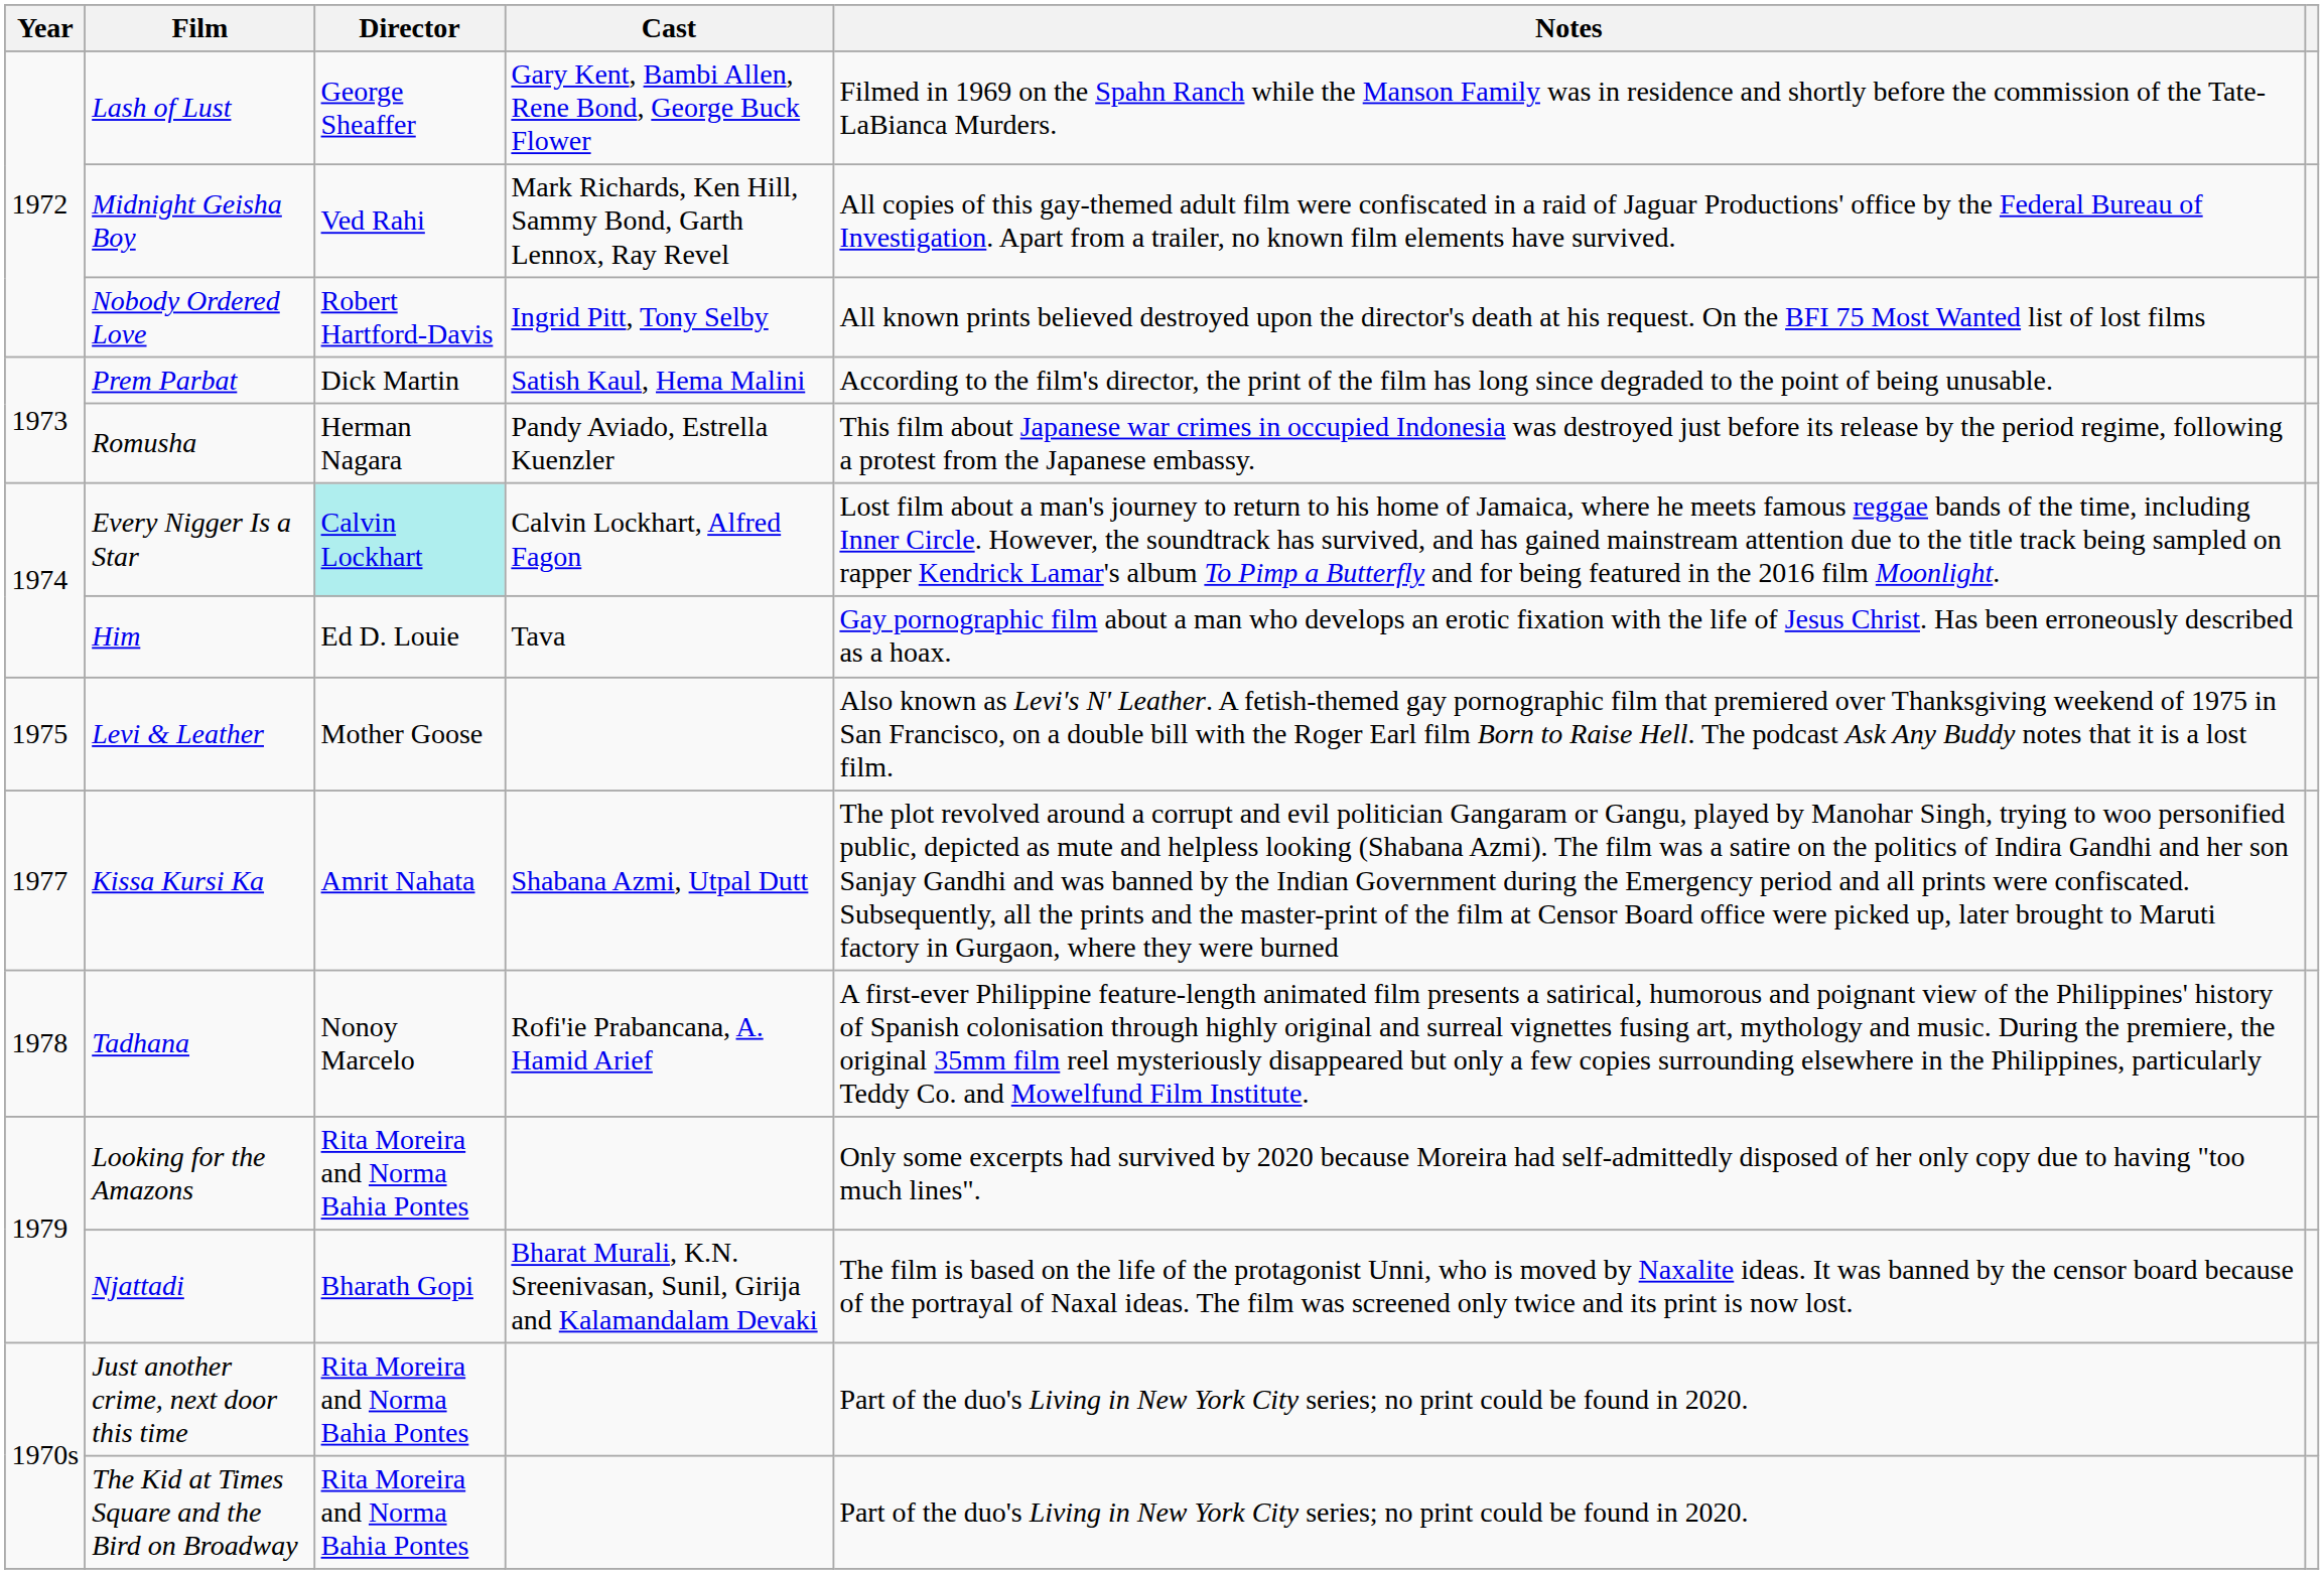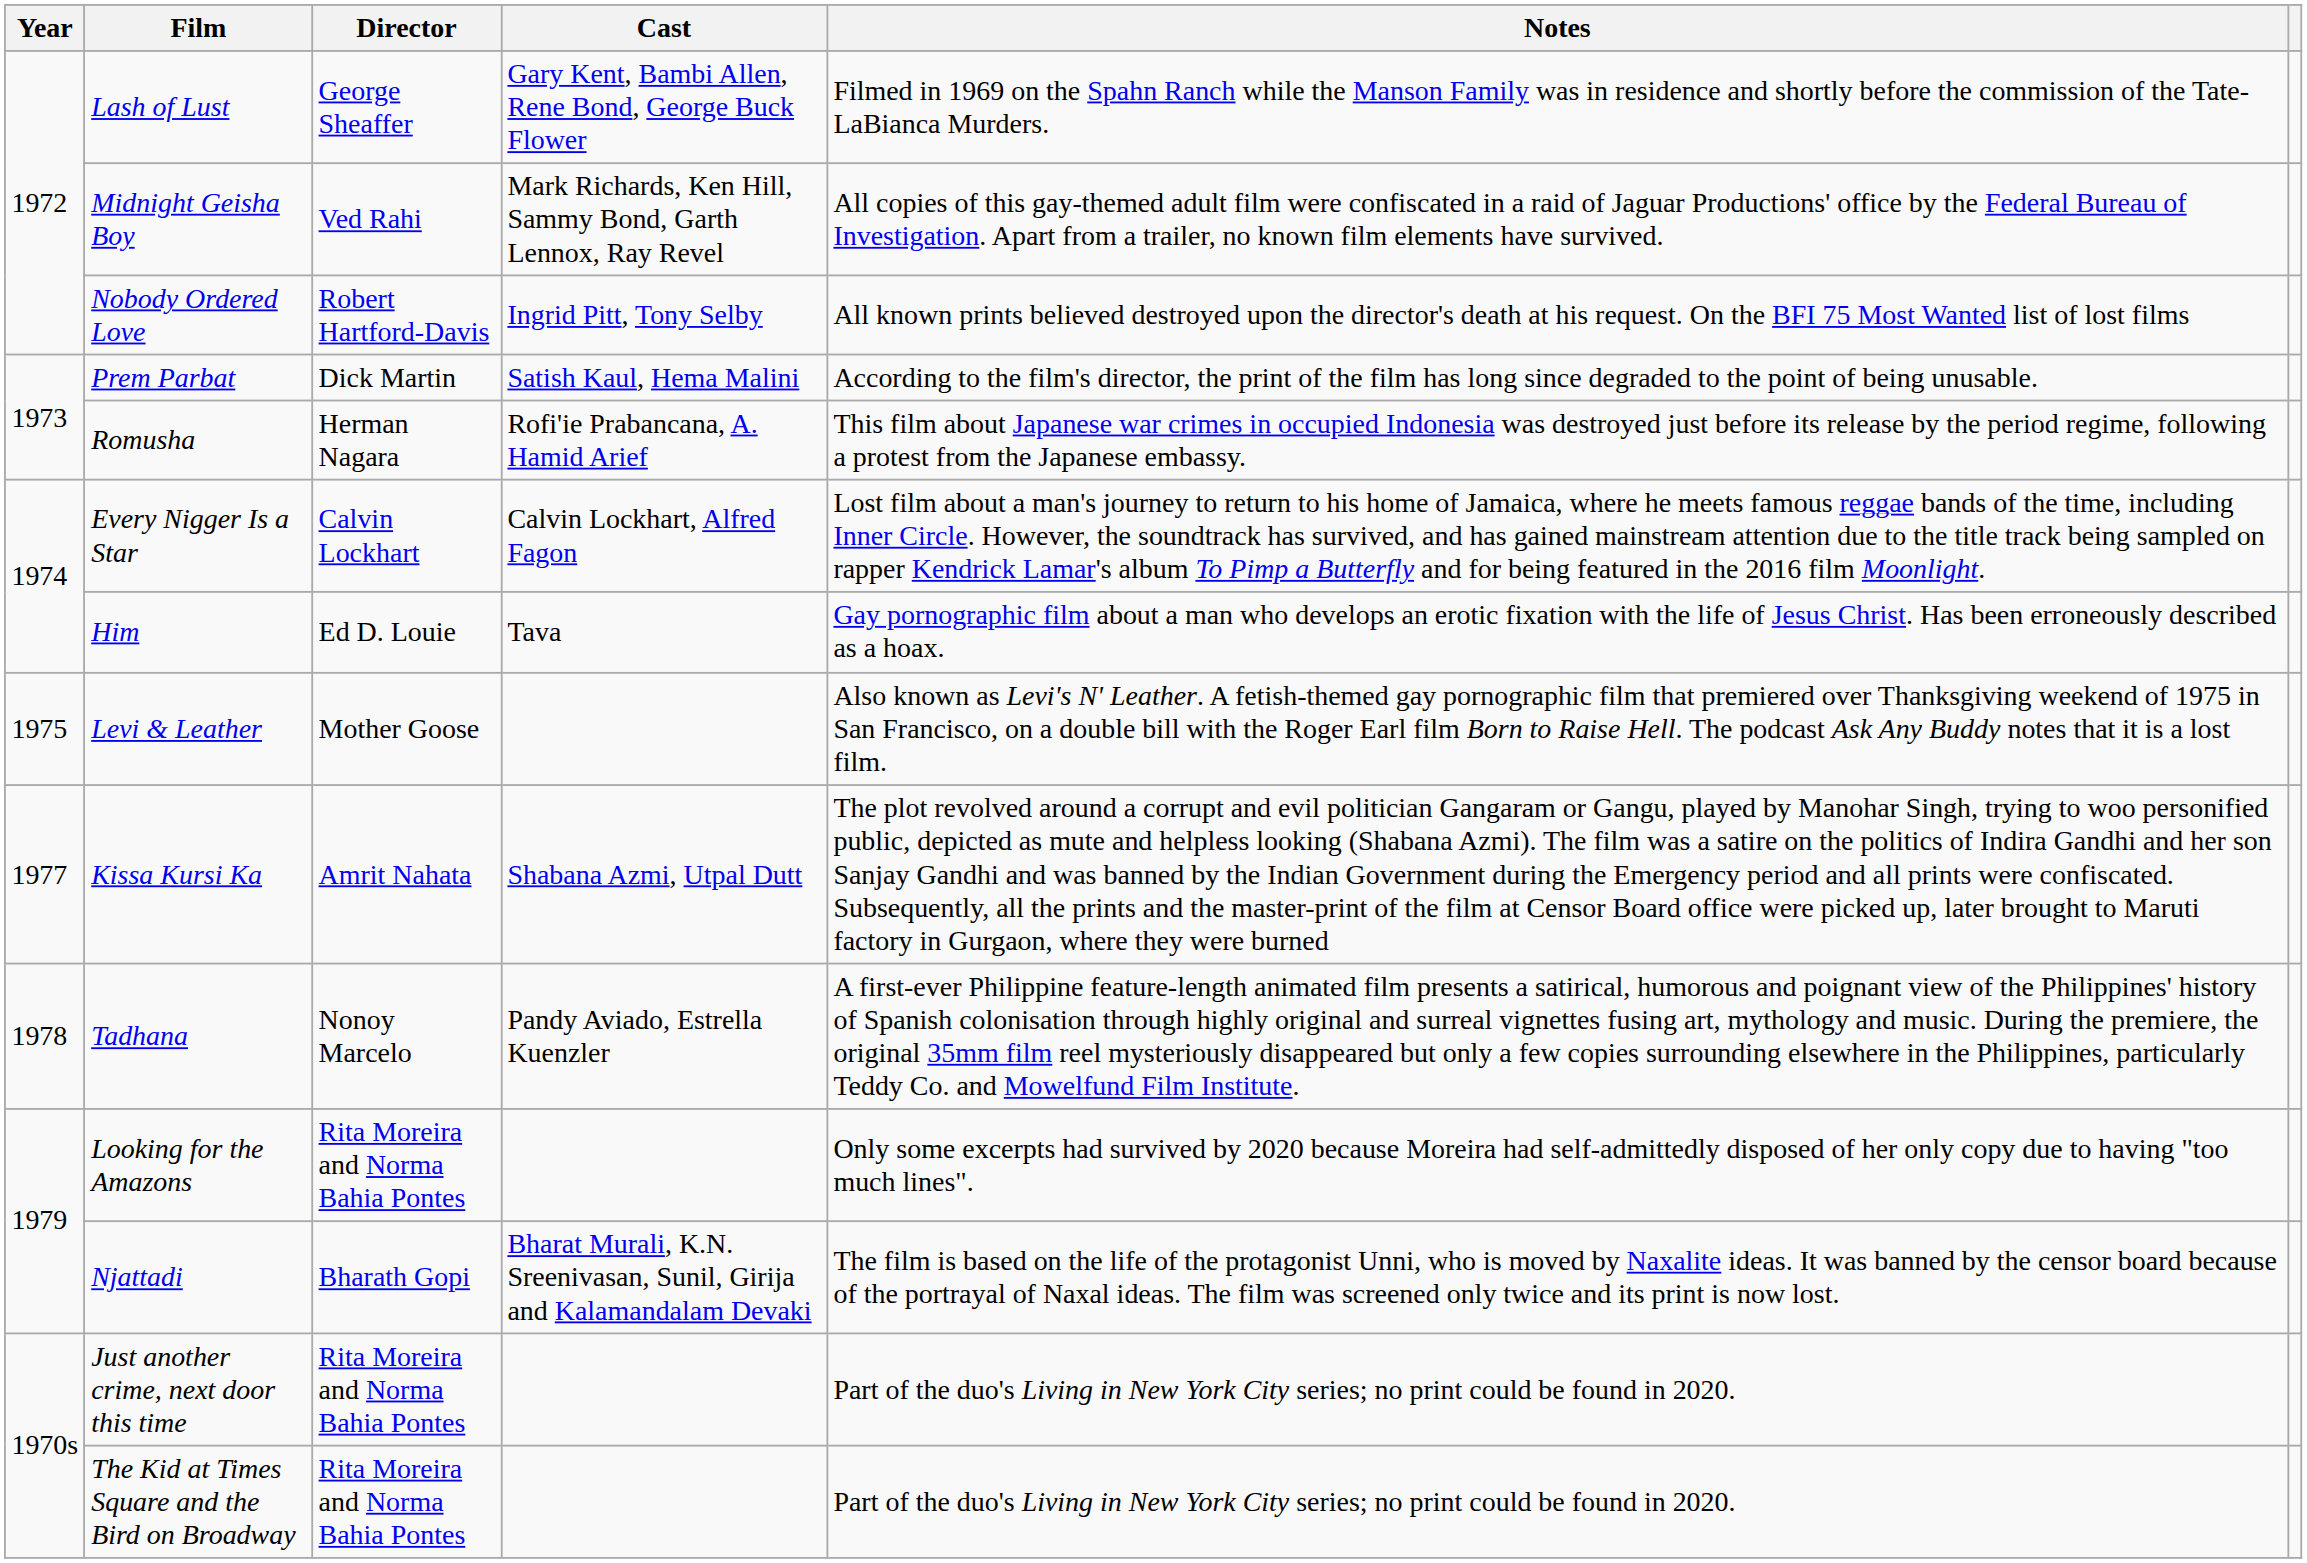 <table class="wikitable sortable" style="font-size:95%">
 <tr>
 <th>Year</th>
 <th>Film</th>
 <th>Director</th>
 <th>Cast</th>
 <th>Notes</th>
 <th class="unsortable"></th>
 </tr>
 <tr>
 <td rowspan="3">1972</td>
 <td><em><a href='#'>Lash of Lust</a></em></td>
 <td><a href='#'>George Sheaffer</a></td>
 <td><a href='#'>Gary Kent</a>, <a href='#'>Bambi Allen</a>, <a href='#'>Rene Bond</a>, <a href='#'>George Buck Flower</a></td>
 <td>Filmed in 1969 on the <a href='#'>Spahn Ranch</a> while the <a href='#'>Manson Family</a> was in residence and shortly before the commission of the Tate-LaBianca Murders.</td>
 <td></td>
 </tr>
 <tr>
 <td><em><a href='#'>Midnight Geisha Boy</a></em></td>
 <td><a href='#'>Ved Rahi</a></td>
 <td>Mark Richards, Ken Hill, Sammy Bond, Garth Lennox, Ray Revel</td>
 <td>All copies of this gay-themed adult film were confiscated in a raid of Jaguar Productions' office by the <a href='#'>Federal Bureau of Investigation</a>. Apart from a trailer, no known film elements have survived.</td>
 <td></td>
 </tr>
 <tr>
 <td><em><a href='#'>Nobody Ordered Love</a></em></td>
 <td><a href='#'>Robert Hartford-Davis</a></td>
 <td><a href='#'>Ingrid Pitt</a>, <a href='#'>Tony Selby</a></td>
 <td>All known prints believed destroyed upon the director's death at his request. On the <a href='#'>BFI 75 Most Wanted</a> list of lost films</td>
 <td></td>
 </tr>
 <tr>
 <td rowspan="2">1973</td>
 <td><em><a href='#'>Prem Parbat</a></em></td>
 <td>Dick Martin</td>
 <td><a href='#'>Satish Kaul</a>, <a href='#'>Hema Malini</a></td>
 <td>According to the film's director, the print of the film has long since degraded to the point of being unusable.</td>
 <td></td>
 </tr>
 <tr>
 <td><em>Romusha</em></td>
 <td>Herman Nagara</td>
-<td>Pandy Aviado, Estrella Kuenzler</td>
+<td>Rofi'ie Prabancana, <a href='#'>A. Hamid Arief</a></td>
 <td>This film about <a href='#'>Japanese war crimes in occupied Indonesia</a> was destroyed just before its release by the period regime, following a protest from the Japanese embassy.</td>
 <td></td>
 </tr>
 <tr>
 <td rowspan="2">1974</td>
 <td><em>Every Nigger Is a Star</em></td>
-<td style="background: paleturquoise;"><a href='#'>Calvin Lockhart</a></td>
+<td><a href='#'>Calvin Lockhart</a></td>
 <td>Calvin Lockhart, <a href='#'>Alfred Fagon</a></td>
 <td>Lost film about a man's journey to return to his home of Jamaica, where he meets famous <a href='#'>reggae</a> bands of the time, including <a href='#'>Inner Circle</a>. However, the soundtrack has survived, and has gained mainstream attention due to the title track being sampled on rapper <a href='#'>Kendrick Lamar</a>'s album <em><a href='#'>To Pimp a Butterfly</a></em> and for being featured in the 2016 film <em><a href='#'>Moonlight</a></em>.</td>
 <td></td>
 </tr>
 <tr>
 <td><em><a href='#'>Him</a></em></td>
 <td>Ed D. Louie</td>
 <td Gustav von Will>Tava</td>
 <td><a href='#'>Gay pornographic film</a> about a man who develops an erotic fixation with the life of <a href='#'>Jesus Christ</a>. Has been erroneously described as a hoax.</td>
 <td></td>
 </tr>
 <tr>
 <td>1975</td>
 <td><em><a href='#'>Levi & Leather</a></em></td>
 <td>Mother Goose</td>
 <td></td>
 <td>Also known as <em>Levi's N' Leather</em>. A fetish-themed gay pornographic film that premiered over Thanksgiving weekend of 1975 in San Francisco, on a double bill with the Roger Earl film <em>Born to Raise Hell</em>. The podcast <em>Ask Any Buddy</em> notes that it is a lost film.</td>
 <td></td>
 </tr>
 <tr>
 <td>1977</td>
 <td><em><a href='#'>Kissa Kursi Ka</a></em></td>
 <td><a href='#'>Amrit Nahata</a></td>
 <td><a href='#'>Shabana Azmi</a>, <a href='#'>Utpal Dutt</a></td>
 <td>The plot revolved around a corrupt and evil politician Gangaram or Gangu, played by Manohar Singh, trying to woo personified public, depicted as mute and helpless looking (Shabana Azmi). The film was a satire on the politics of Indira Gandhi and her son Sanjay Gandhi and was banned by the Indian Government during the Emergency period and all prints were confiscated. Subsequently, all the prints and the master-print of the film at Censor Board office were picked up, later brought to Maruti factory in Gurgaon, where they were burned</td>
 <td></td>
 </tr>
 <tr>
 <td>1978</td>
 <td><em><a href='#'>Tadhana</a></em></td>
 <td>Nonoy Marcelo</td>
-<td>Rofi'ie Prabancana, <a href='#'>A. Hamid Arief</a></td>
+<td>Pandy Aviado, Estrella Kuenzler</td>
 <td>A first-ever Philippine feature-length animated film presents a satirical, humorous and poignant view of the Philippines' history of Spanish colonisation through highly original and surreal vignettes fusing art, mythology and music. During the premiere, the original <a href='#'>35mm film</a> reel mysteriously disappeared but only a few copies surrounding elsewhere in the Philippines, particularly Teddy Co. and <a href='#'>Mowelfund Film Institute</a>.</td>
 <td></td>
 </tr>
 <tr>
 <td rowspan="2">1979</td>
 <td><em>Looking for the Amazons</em></td>
 <td><a href='#'>Rita Moreira</a> and <a href='#'>Norma Bahia Pontes</a></td>
 <td></td>
 <td>Only some excerpts had survived by 2020 because Moreira had self-admittedly disposed of her only copy due to having "too much lines".</td>
 <td></td>
 </tr>
 <tr>
 <td><em><a href='#'>Njattadi</a></em></td>
 <td><a href='#'>Bharath Gopi</a></td>
 <td><a href='#'>Bharat Murali</a>, K.N. Sreenivasan, Sunil, Girija and <a href='#'>Kalamandalam Devaki</a></td>
 <td>The film is based on the life of the protagonist Unni, who is moved by <a href='#'>Naxalite</a> ideas. It was banned by the censor board because of the portrayal of Naxal ideas. The film was screened only twice and its print is now lost.</td>
 <td></td>
 </tr>
 <tr>
 <td rowspan="2">1970s</td>
 <td><em>Just another crime, next door this time</em></td>
 <td><a href='#'>Rita Moreira</a> and <a href='#'>Norma Bahia Pontes</a></td>
 <td></td>
 <td>Part of the duo's <em>Living in New York City</em> series; no print could be found in 2020.</td>
 <td></td>
 </tr>
 <tr>
 <td><em>The Kid at Times Square and the Bird on Broadway</em></td>
 <td><a href='#'>Rita Moreira</a> and <a href='#'>Norma Bahia Pontes</a></td>
 <td></td>
 <td>Part of the duo's <em>Living in New York City</em> series; no print could be found in 2020.</td>
 <td></td>
 </tr>
 </table>
